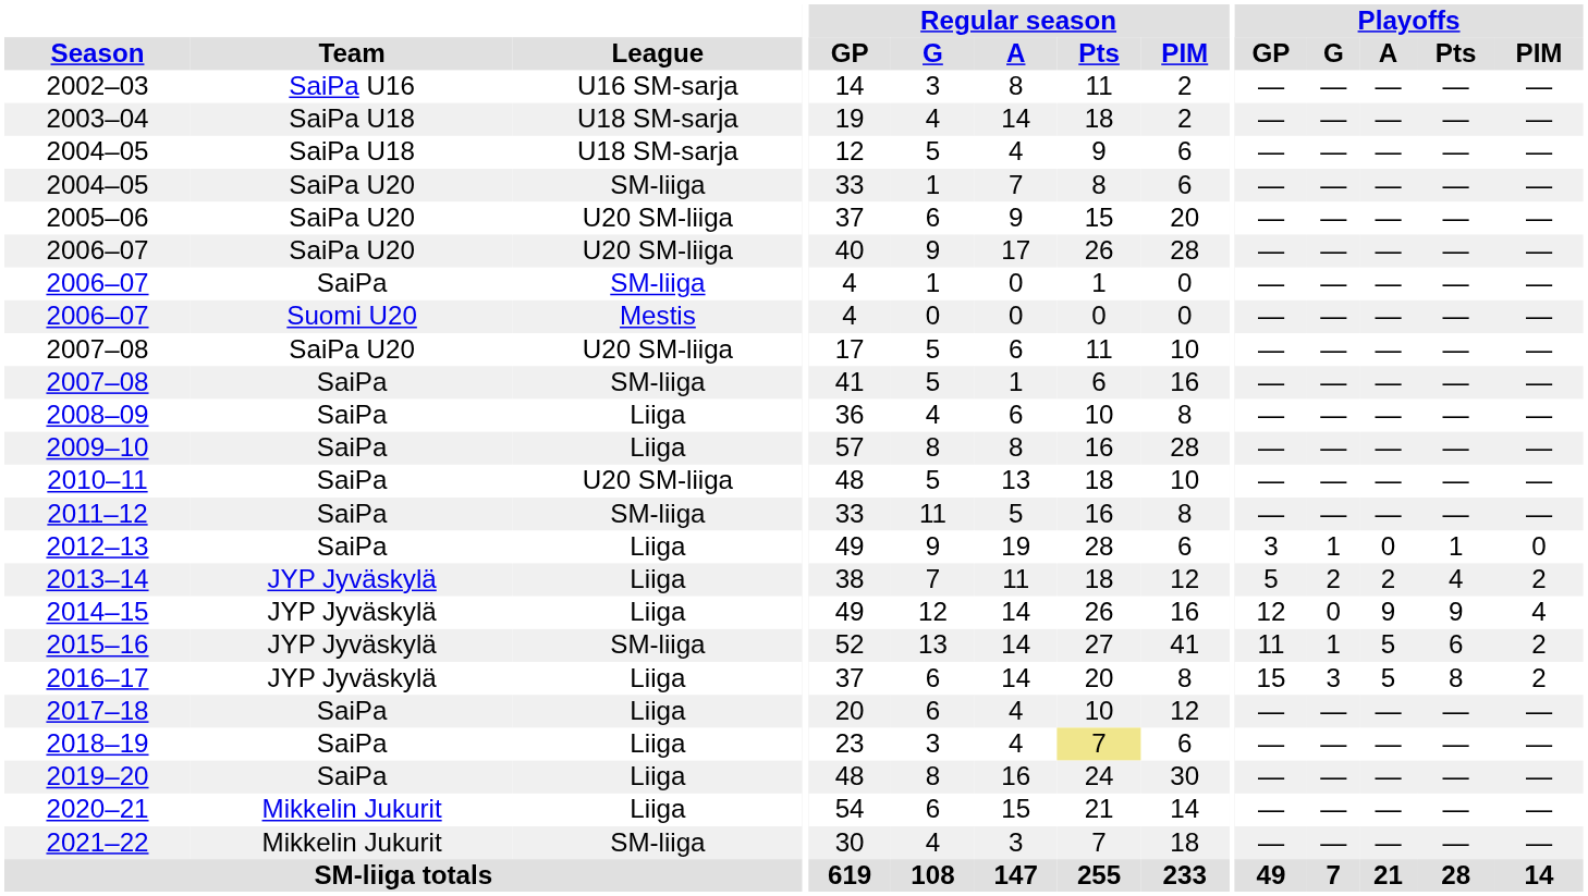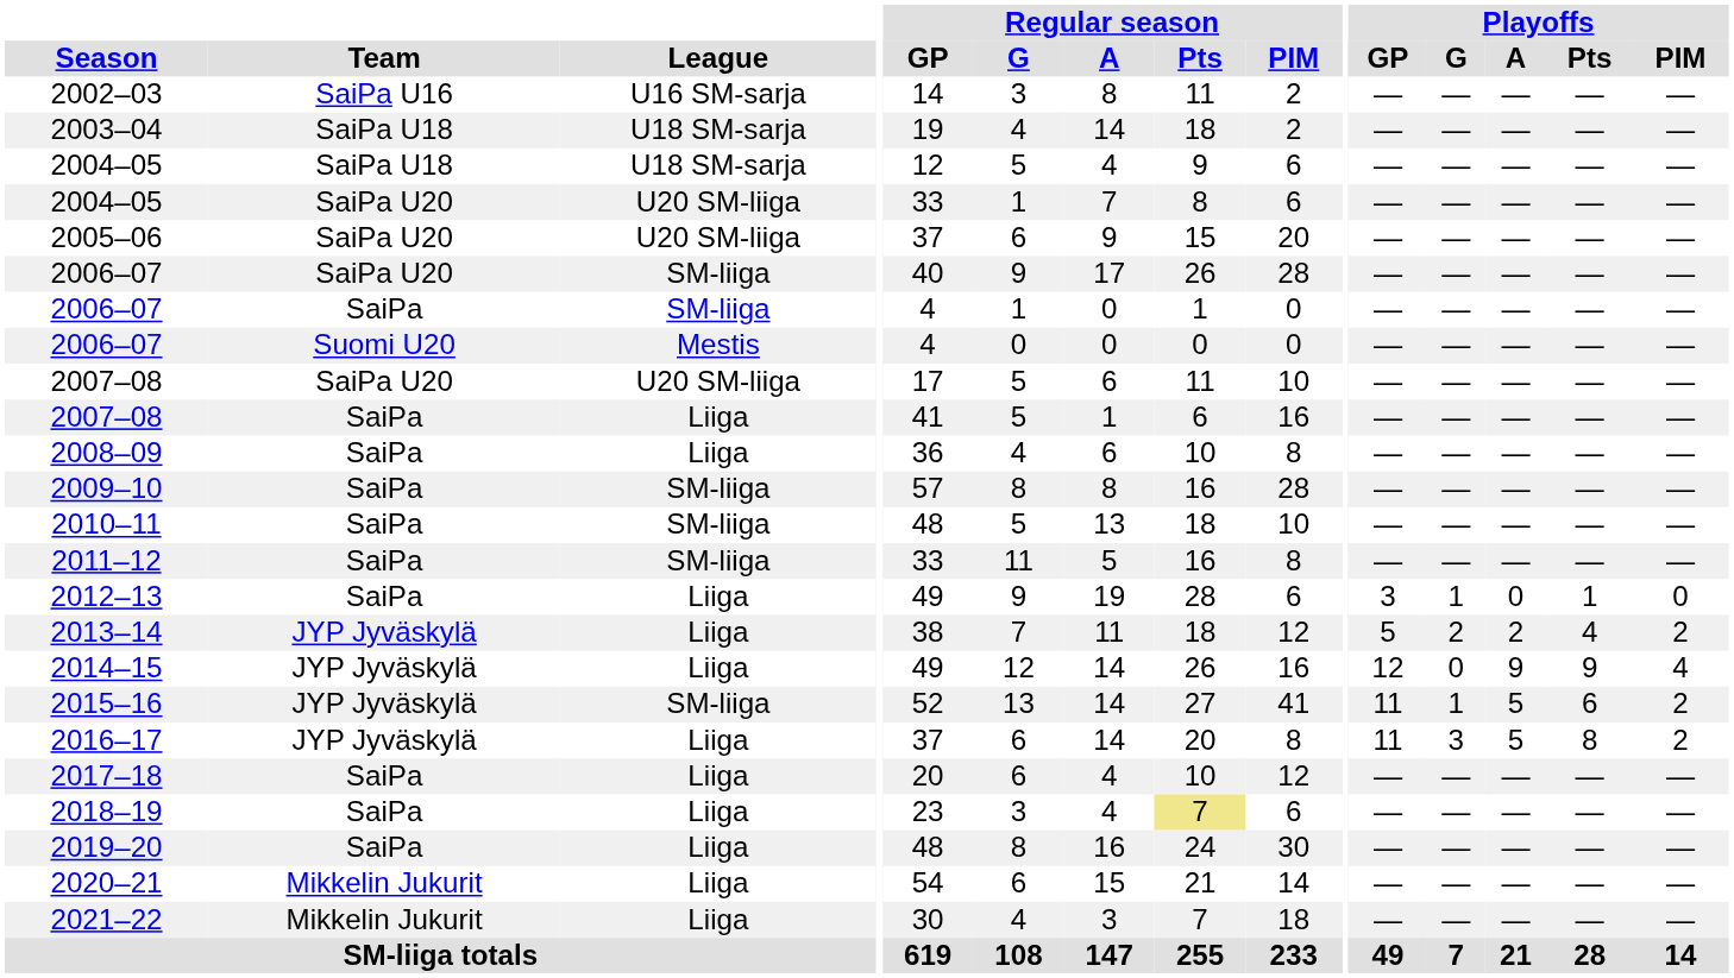 <table border="0" cellpadding="1" cellspacing="0" style="text-align:center; width:60em">
 <tr bgcolor="#e0e0e0">
 <th colspan="3" bgcolor="#ffffff"></th>
 <th rowspan="99" bgcolor="#ffffff"></th>
 <th colspan="5"><a href='#'>Regular season</a></th>
 <th rowspan="99" bgcolor="#ffffff"></th>
 <th colspan="5"><a href='#'>Playoffs</a></th>
 </tr>
 <tr bgcolor="#e0e0e0">
 <th><a href='#'>Season</a></th>
 <th>Team</th>
 <th>League</th>
 <th>GP</th>
 <th><a href='#'>G</a></th>
 <th><a href='#'>A</a></th>
 <th><a href='#'>Pts</a></th>
 <th><a href='#'>PIM</a></th>
 <th>GP</th>
 <th>G</th>
 <th>A</th>
 <th>Pts</th>
 <th>PIM</th>
 </tr>
 <tr>
 <td>2002–03</td>
 <td><a href='#'>SaiPa</a> U16</td>
 <td>U16 SM-sarja</td>
 <td>14</td>
 <td>3</td>
 <td>8</td>
 <td>11</td>
 <td>2</td>
 <td>—</td>
 <td>—</td>
 <td>—</td>
 <td>—</td>
 <td>—</td>
 </tr>
 <tr bgcolor="#f0f0f0">
 <td>2003–04</td>
 <td>SaiPa U18</td>
 <td>U18 SM-sarja</td>
 <td>19</td>
 <td>4</td>
 <td>14</td>
 <td>18</td>
 <td>2</td>
 <td>—</td>
 <td>—</td>
 <td>—</td>
 <td>—</td>
 <td>—</td>
 </tr>
 <tr>
 <td>2004–05</td>
 <td>SaiPa U18</td>
 <td>U18 SM-sarja</td>
 <td>12</td>
 <td>5</td>
 <td>4</td>
 <td>9</td>
 <td>6</td>
 <td>—</td>
 <td>—</td>
 <td>—</td>
 <td>—</td>
 <td>—</td>
 </tr>
 <tr bgcolor="#f0f0f0">
 <td>2004–05</td>
 <td>SaiPa U20</td>
-<td>SM-liiga</td>
+<td>U20 SM-liiga</td>
 <td>33</td>
 <td>1</td>
 <td>7</td>
 <td>8</td>
 <td>6</td>
 <td>—</td>
 <td>—</td>
 <td>—</td>
 <td>—</td>
 <td>—</td>
 </tr>
 <tr>
 <td>2005–06</td>
 <td>SaiPa U20</td>
 <td>U20 SM-liiga</td>
 <td>37</td>
 <td>6</td>
 <td>9</td>
 <td>15</td>
 <td>20</td>
 <td>—</td>
 <td>—</td>
 <td>—</td>
 <td>—</td>
 <td>—</td>
 </tr>
 <tr bgcolor="#f0f0f0">
 <td>2006–07</td>
 <td>SaiPa U20</td>
-<td>U20 SM-liiga</td>
+<td>SM-liiga</td>
 <td>40</td>
 <td>9</td>
 <td>17</td>
 <td>26</td>
 <td>28</td>
 <td>—</td>
 <td>—</td>
 <td>—</td>
 <td>—</td>
 <td>—</td>
 </tr>
 <tr>
 <td><a href='#'>2006–07</a></td>
 <td>SaiPa</td>
 <td><a href='#'>SM-liiga</a></td>
 <td>4</td>
 <td>1</td>
 <td>0</td>
 <td>1</td>
 <td>0</td>
 <td>—</td>
 <td>—</td>
 <td>—</td>
 <td>—</td>
 <td>—</td>
 </tr>
 <tr bgcolor="#f0f0f0">
 <td><a href='#'>2006–07</a></td>
 <td><a href='#'>Suomi U20</a></td>
 <td><a href='#'>Mestis</a></td>
 <td>4</td>
 <td>0</td>
 <td>0</td>
 <td>0</td>
 <td>0</td>
 <td>—</td>
 <td>—</td>
 <td>—</td>
 <td>—</td>
 <td>—</td>
 </tr>
 <tr>
 <td>2007–08</td>
 <td>SaiPa U20</td>
 <td>U20 SM-liiga</td>
 <td>17</td>
 <td>5</td>
 <td>6</td>
 <td>11</td>
 <td>10</td>
 <td>—</td>
 <td>—</td>
 <td>—</td>
 <td>—</td>
 <td>—</td>
 </tr>
 <tr bgcolor="#f0f0f0">
 <td><a href='#'>2007–08</a></td>
 <td>SaiPa</td>
-<td>SM-liiga</td>
+<td>Liiga</td>
 <td>41</td>
 <td>5</td>
 <td>1</td>
 <td>6</td>
 <td>16</td>
 <td>—</td>
 <td>—</td>
 <td>—</td>
 <td>—</td>
 <td>—</td>
 </tr>
 <tr>
 <td><a href='#'>2008–09</a></td>
 <td>SaiPa</td>
 <td>Liiga</td>
 <td>36</td>
 <td>4</td>
 <td>6</td>
 <td>10</td>
 <td>8</td>
 <td>—</td>
 <td>—</td>
 <td>—</td>
 <td>—</td>
 <td>—</td>
 </tr>
 <tr bgcolor="#f0f0f0">
 <td><a href='#'>2009–10</a></td>
 <td>SaiPa</td>
-<td>Liiga</td>
+<td>SM-liiga</td>
 <td>57</td>
 <td>8</td>
 <td>8</td>
 <td>16</td>
 <td>28</td>
 <td>—</td>
 <td>—</td>
 <td>—</td>
 <td>—</td>
 <td>—</td>
 </tr>
 <tr>
 <td><a href='#'>2010–11</a></td>
 <td>SaiPa</td>
-<td>U20 SM-liiga</td>
+<td>SM-liiga</td>
 <td>48</td>
 <td>5</td>
 <td>13</td>
 <td>18</td>
 <td>10</td>
 <td>—</td>
 <td>—</td>
 <td>—</td>
 <td>—</td>
 <td>—</td>
 </tr>
 <tr bgcolor="#f0f0f0">
 <td><a href='#'>2011–12</a></td>
 <td>SaiPa</td>
 <td>SM-liiga</td>
 <td>33</td>
 <td>11</td>
 <td>5</td>
 <td>16</td>
 <td>8</td>
 <td>—</td>
 <td>—</td>
 <td>—</td>
 <td>—</td>
 <td>—</td>
 </tr>
 <tr>
 <td><a href='#'>2012–13</a></td>
 <td>SaiPa</td>
 <td>Liiga</td>
 <td>49</td>
 <td>9</td>
 <td>19</td>
 <td>28</td>
 <td>6</td>
 <td>3</td>
 <td>1</td>
 <td>0</td>
 <td>1</td>
 <td>0</td>
 </tr>
 <tr bgcolor="#f0f0f0">
 <td><a href='#'>2013–14</a></td>
 <td><a href='#'>JYP Jyväskylä</a></td>
 <td>Liiga</td>
 <td>38</td>
 <td>7</td>
 <td>11</td>
 <td>18</td>
 <td>12</td>
 <td>5</td>
 <td>2</td>
 <td>2</td>
 <td>4</td>
 <td>2</td>
 </tr>
 <tr>
 <td><a href='#'>2014–15</a></td>
 <td>JYP Jyväskylä</td>
 <td>Liiga</td>
 <td>49</td>
 <td>12</td>
 <td>14</td>
 <td>26</td>
 <td>16</td>
 <td>12</td>
 <td>0</td>
 <td>9</td>
 <td>9</td>
 <td>4</td>
 </tr>
 <tr bgcolor="#f0f0f0">
 <td><a href='#'>2015–16</a></td>
 <td>JYP Jyväskylä</td>
 <td>SM-liiga</td>
 <td>52</td>
 <td>13</td>
 <td>14</td>
 <td>27</td>
 <td>41</td>
 <td>11</td>
 <td>1</td>
 <td>5</td>
 <td>6</td>
 <td>2</td>
 </tr>
 <tr>
 <td><a href='#'>2016–17</a></td>
 <td>JYP Jyväskylä</td>
 <td>Liiga</td>
 <td>37</td>
 <td>6</td>
 <td>14</td>
 <td>20</td>
 <td>8</td>
-<td>15</td>
+<td>11</td>
 <td>3</td>
 <td>5</td>
 <td>8</td>
 <td>2</td>
 </tr>
 <tr bgcolor="#f0f0f0">
 <td><a href='#'>2017–18</a></td>
 <td>SaiPa</td>
 <td>Liiga</td>
 <td>20</td>
 <td>6</td>
 <td>4</td>
 <td>10</td>
 <td>12</td>
 <td>—</td>
 <td>—</td>
 <td>—</td>
 <td>—</td>
 <td>—</td>
 </tr>
 <tr>
 <td><a href='#'>2018–19</a></td>
 <td>SaiPa</td>
 <td>Liiga</td>
 <td>23</td>
 <td>3</td>
 <td>4</td>
 <td style="background: khaki;">7</td>
 <td>6</td>
 <td>—</td>
 <td>—</td>
 <td>—</td>
 <td>—</td>
 <td>—</td>
 </tr>
 <tr bgcolor="#f0f0f0">
 <td><a href='#'>2019–20</a></td>
 <td>SaiPa</td>
 <td>Liiga</td>
 <td>48</td>
 <td>8</td>
 <td>16</td>
 <td>24</td>
 <td>30</td>
 <td>—</td>
 <td>—</td>
 <td>—</td>
 <td>—</td>
 <td>—</td>
 </tr>
 <tr>
 <td><a href='#'>2020–21</a></td>
 <td><a href='#'>Mikkelin Jukurit</a></td>
 <td>Liiga</td>
 <td>54</td>
 <td>6</td>
 <td>15</td>
 <td>21</td>
 <td>14</td>
 <td>—</td>
 <td>—</td>
 <td>—</td>
 <td>—</td>
 <td>—</td>
 </tr>
 <tr bgcolor="#f0f0f0">
 <td><a href='#'>2021–22</a></td>
 <td>Mikkelin Jukurit</td>
-<td>SM-liiga</td>
+<td>Liiga</td>
 <td>30</td>
 <td>4</td>
 <td>3</td>
 <td>7</td>
 <td>18</td>
 <td>—</td>
 <td>—</td>
 <td>—</td>
 <td>—</td>
 <td>—</td>
 </tr>
 <tr>
 </tr>
 <tr ALIGN="center" bgcolor="#e0e0e0">
 <th colspan="3">SM-liiga totals</th>
 <th ALIGN="center">619</th>
 <th ALIGN="center">108</th>
 <th ALIGN="center">147</th>
 <th ALIGN="center">255</th>
 <th ALIGN="center">233</th>
 <th ALIGN="center">49</th>
 <th ALIGN="center">7</th>
 <th ALIGN="center">21</th>
 <th ALIGN="center">28</th>
 <th ALIGN="center">14</th>
 </tr>
 </table>
